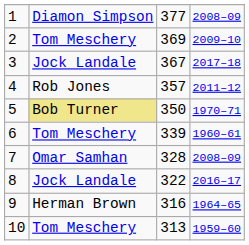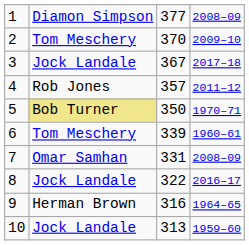 <table class="wikitable">
 <tr>
 </tr>
 <tr>
 <td>1</td>
 <td><a href='#'>Diamon Simpson</a></td>
 <td>377</td>
 <td style="font-size:80%;"><a href='#'>2008–09</a></td>
 </tr>
 <tr>
 <td>2</td>
 <td><a href='#'>Tom Meschery</a></td>
-<td>369</td>
+<td>370</td>
 <td style="font-size:80%;"><a href='#'>2009–10</a></td>
 </tr>
 <tr>
 <td>3</td>
 <td><a href='#'>Jock Landale</a></td>
 <td>367</td>
 <td style="font-size:80%;"><a href='#'>2017–18</a></td>
 </tr>
 <tr>
 <td>4</td>
 <td>Rob Jones</td>
 <td>357</td>
 <td style="font-size:80%;"><a href='#'>2011–12</a></td>
 </tr>
 <tr>
 <td>5</td>
 <td style="background: khaki;">Bob Turner</td>
 <td>350</td>
 <td style="font-size:80%;"><a href='#'>1970–71</a></td>
 </tr>
 <tr>
 <td>6</td>
 <td><a href='#'>Tom Meschery</a></td>
 <td>339</td>
 <td style="font-size:80%;"><a href='#'>1960–61</a></td>
 </tr>
 <tr>
 <td>7</td>
 <td><a href='#'>Omar Samhan</a></td>
-<td>328</td>
+<td>331</td>
 <td style="font-size:80%;"><a href='#'>2008–09</a></td>
 </tr>
 <tr>
 <td>8</td>
 <td><a href='#'>Jock Landale</a></td>
 <td>322</td>
 <td style="font-size:80%;"><a href='#'>2016–17</a></td>
 </tr>
 <tr>
 <td>9</td>
 <td>Herman Brown</td>
 <td>316</td>
 <td style="font-size:80%;"><a href='#'>1964–65</a></td>
 </tr>
 <tr>
 <td>10</td>
-<td><a href='#'>Tom Meschery</a></td>
+<td><a href='#'>Jock Landale</a></td>
 <td>313</td>
 <td style="font-size:80%;"><a href='#'>1959–60</a></td>
 </tr>
 </table>
